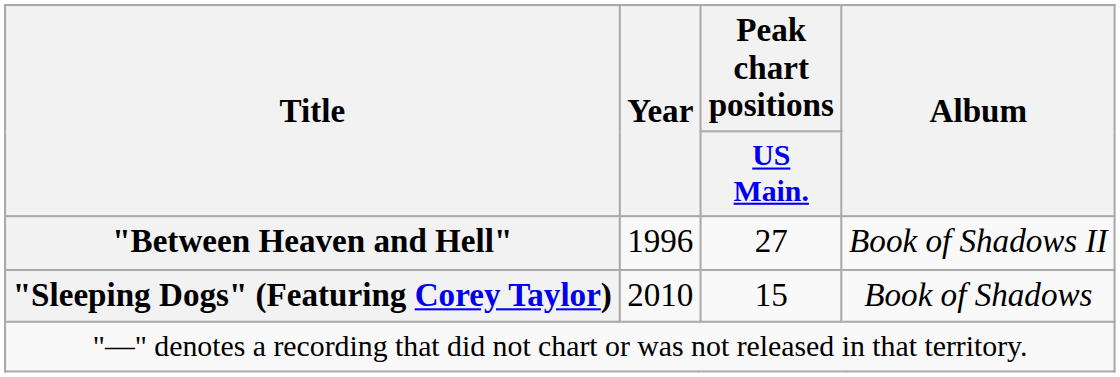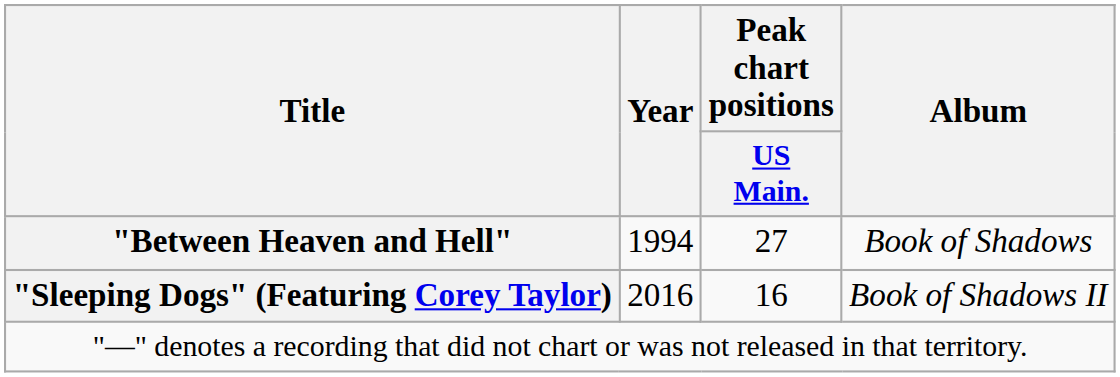 <table class="wikitable plainrowheaders" style="text-align:center;">
 <tr>
 <th scope="col" rowspan="2">Title</th>
 <th scope="col" rowspan="2">Year</th>
 <th scope="col" colspan="1">Peak chart positions</th>
 <th scope="col" rowspan="2">Album</th>
 </tr>
 <tr>
 <th scope="col" style="width:3em;font-size:90%;"><a href='#'>US<br>Main.</a><br></th>
 </tr>
 <tr>
 <th scope="row">"Between Heaven and Hell"</th>
-<td>1996</td>
+<td>1994</td>
 <td>27</td>
-<td><em>Book of Shadows II</em></td>
+<td><em>Book of Shadows</em></td>
 </tr>
 <tr>
 <th scope="row">"Sleeping Dogs" (Featuring <a href='#'>Corey Taylor</a>)</th>
-<td>2010</td>
-<td>15</td>
-<td><em>Book of Shadows</em></td>
+<td>2016</td>
+<td>16</td>
+<td><em>Book of Shadows II</em></td>
 </tr>
 <tr>
 <td colspan="10" style="font-size:90%">"—" denotes a recording that did not chart or was not released in that territory.</td>
 </tr>
 </table>
